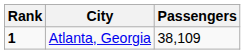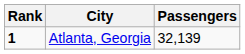 <table class="wikitable sortable" style="font-size: 95%" width= align=>
 <tr>
 <th>Rank</th>
 <th>City</th>
 <th>Passengers</th>
 </tr>
 <tr>
 <td><strong>1</strong></td>
 <td><a href='#'>Atlanta, Georgia</a></td>
-<td>38,109</td>
+<td>32,139</td>
 </tr>
 </table>
